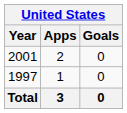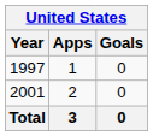 <table class="wikitable" style="text-align:center">
 <tr>
 <th colspan=3><a href='#'>United States</a></th>
 </tr>
 <tr>
 <th>Year</th>
 <th>Apps</th>
 <th>Goals</th>
 </tr>
 <tr>
-<td>2001</td>
-<td>2</td>
+<td>1997</td>
+<td>1</td>
 <td>0</td>
 </tr>
 <tr>
-<td>1997</td>
-<td>1</td>
+<td>2001</td>
+<td>2</td>
 <td>0</td>
 </tr>
 <tr>
 <th>Total</th>
 <th>3</th>
 <th>0</th>
 </tr>
 </table>
